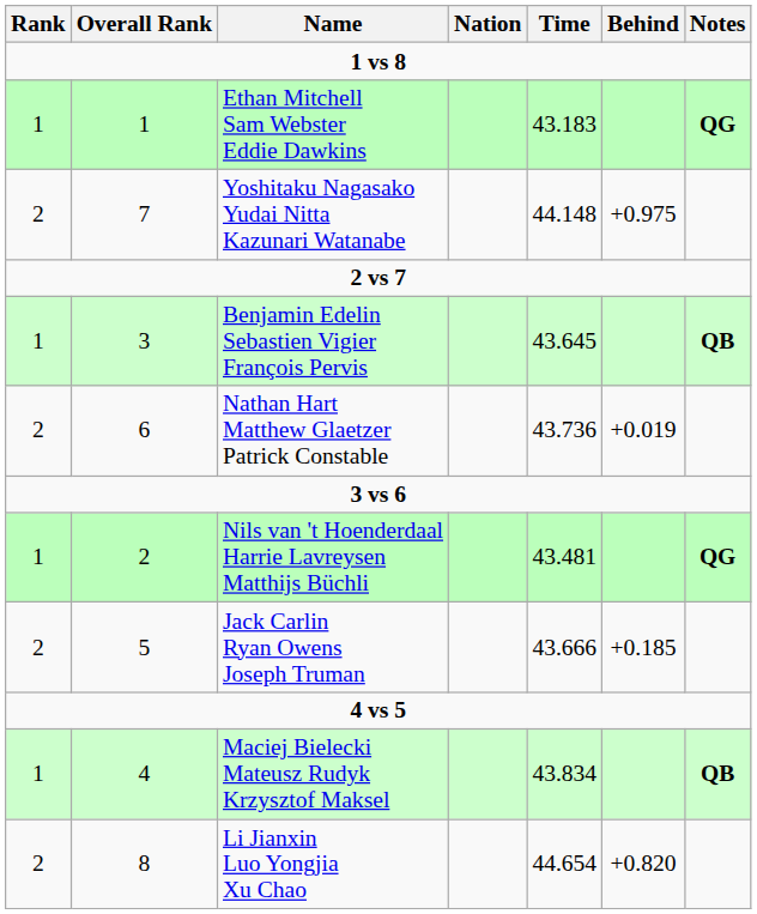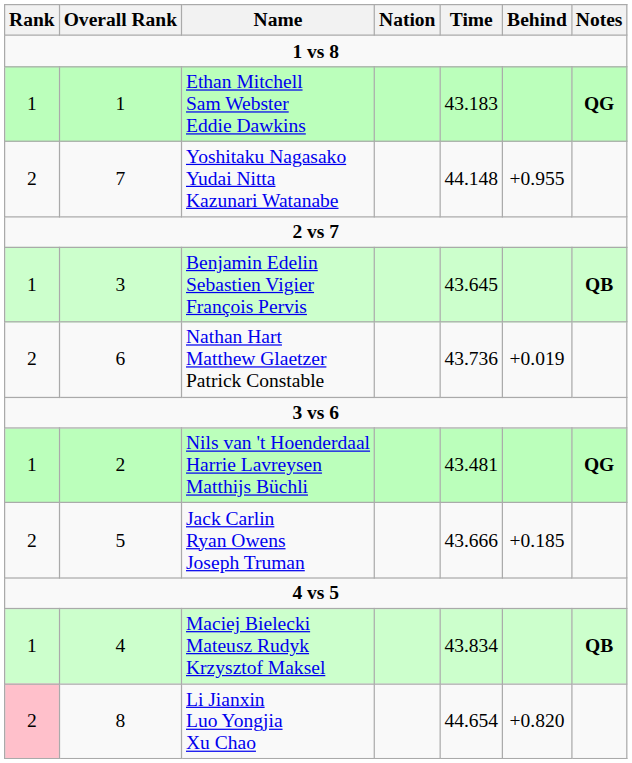 <table class="wikitable sortable" style="text-align:center">
 <tr>
 <th>Rank</th>
 <th>Overall Rank</th>
 <th>Name</th>
 <th>Nation</th>
 <th>Time</th>
 <th>Behind</th>
 <th>Notes</th>
 </tr>
 <tr>
 <td colspan=7><strong>1 vs 8</strong></td>
 </tr>
 <tr bgcolor=bbffbb>
 <td>1</td>
 <td>1</td>
 <td align=left><a href='#'>Ethan Mitchell</a><br><a href='#'>Sam Webster</a><br><a href='#'>Eddie Dawkins</a></td>
 <td align=left></td>
 <td>43.183</td>
 <td></td>
 <td><strong>QG</strong></td>
 </tr>
 <tr>
 <td>2</td>
 <td>7</td>
 <td align=left><a href='#'>Yoshitaku Nagasako</a><br><a href='#'>Yudai Nitta</a><br><a href='#'>Kazunari Watanabe</a></td>
 <td align=left></td>
 <td>44.148</td>
-<td>+0.975</td>
+<td>+0.955</td>
 <td></td>
 </tr>
 <tr>
 <td colspan=7><strong>2 vs 7</strong></td>
 </tr>
 <tr bgcolor=ccffcc>
 <td>1</td>
 <td>3</td>
 <td align=left><a href='#'>Benjamin Edelin</a><br><a href='#'>Sebastien Vigier</a><br><a href='#'>François Pervis</a></td>
 <td align=left></td>
 <td>43.645</td>
 <td></td>
 <td><strong>QB</strong></td>
 </tr>
 <tr>
 <td>2</td>
 <td>6</td>
 <td align=left><a href='#'>Nathan Hart</a><br><a href='#'>Matthew Glaetzer</a><br>Patrick Constable</td>
 <td align=left></td>
 <td>43.736</td>
 <td>+0.019</td>
 <td></td>
 </tr>
 <tr>
 <td colspan=7><strong>3 vs 6</strong></td>
 </tr>
 <tr bgcolor=bbffbb>
 <td>1</td>
 <td>2</td>
 <td align=left><a href='#'>Nils van 't Hoenderdaal</a><br><a href='#'>Harrie Lavreysen</a><br><a href='#'>Matthijs Büchli</a></td>
 <td align=left></td>
 <td>43.481</td>
 <td></td>
 <td><strong>QG</strong></td>
 </tr>
 <tr>
 <td>2</td>
 <td>5</td>
 <td align=left><a href='#'>Jack Carlin</a><br><a href='#'>Ryan Owens</a><br><a href='#'>Joseph Truman</a></td>
 <td align=left></td>
 <td>43.666</td>
 <td>+0.185</td>
 <td></td>
 </tr>
 <tr>
 <td colspan=7><strong>4 vs 5</strong></td>
 </tr>
 <tr bgcolor=ccffcc>
 <td>1</td>
 <td>4</td>
 <td align=left><a href='#'>Maciej Bielecki</a><br><a href='#'>Mateusz Rudyk</a><br><a href='#'>Krzysztof Maksel</a></td>
 <td align=left></td>
 <td>43.834</td>
 <td></td>
 <td><strong>QB</strong></td>
 </tr>
 <tr>
-<td>2</td>
+<td style="background: pink;">2</td>
 <td>8</td>
 <td align=left><a href='#'>Li Jianxin</a><br><a href='#'>Luo Yongjia</a><br><a href='#'>Xu Chao</a></td>
 <td align=left></td>
 <td>44.654</td>
 <td>+0.820</td>
 <td></td>
 </tr>
 </table>
